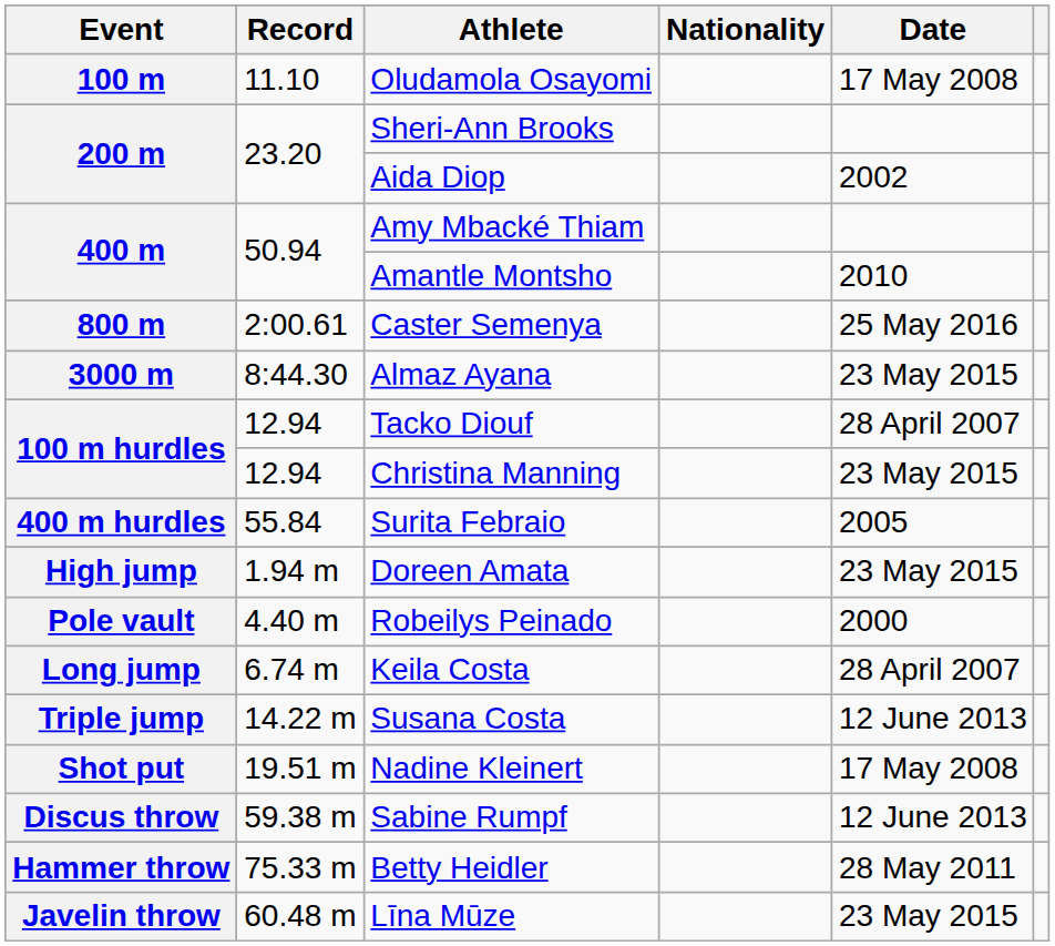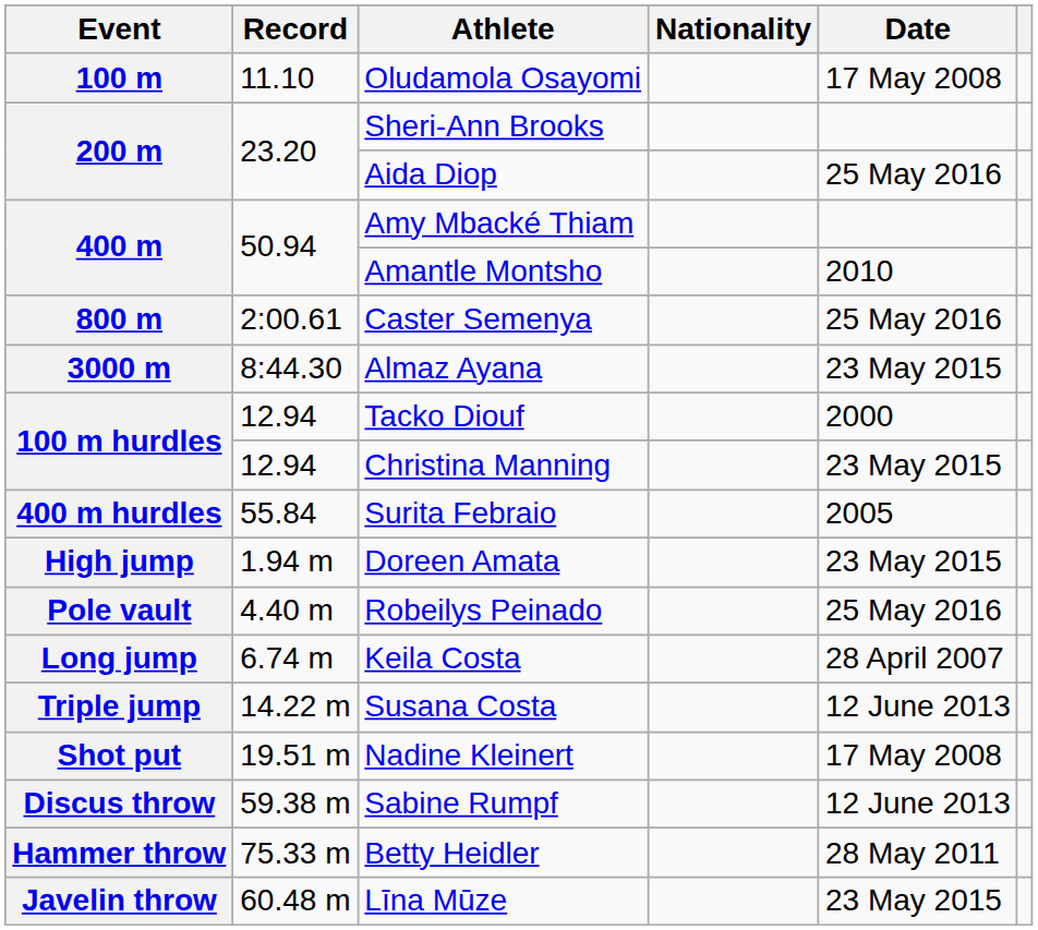 <table class="wikitable sticky-header plainrowheaders">
 <tr>
 <th scope="col">Event</th>
 <th scope="col">Record</th>
 <th scope="col">Athlete</th>
 <th scope="col">Nationality</th>
 <th scope="col">Date</th>
 <th scope="col"></th>
 </tr>
 <tr>
 <th scope="row"><a href='#'>100 m</a></th>
 <td>11.10 </td>
 <td><a href='#'>Oludamola Osayomi</a></td>
 <td></td>
 <td>17 May 2008</td>
 <td></td>
 </tr>
 <tr>
 <th scope="rowgroup" rowspan="2"><a href='#'>200 m</a></th>
 <td rowspan="2">23.20</td>
 <td><a href='#'>Sheri-Ann Brooks</a></td>
 <td></td>
 <td></td>
 <td></td>
 </tr>
 <tr>
 <td><a href='#'>Aida Diop</a></td>
 <td></td>
-<td>2002</td>
+<td>25 May 2016</td>
 <td></td>
 </tr>
 <tr>
 <th scope="rowgroup" rowspan="2"><a href='#'>400 m</a></th>
 <td rowspan="2">50.94</td>
 <td><a href='#'>Amy Mbacké Thiam</a></td>
 <td></td>
 <td></td>
 <td></td>
 </tr>
 <tr>
 <td><a href='#'>Amantle Montsho</a></td>
 <td></td>
 <td>2010</td>
 <td></td>
 </tr>
 <tr>
 <th scope="row"><a href='#'>800 m</a></th>
 <td>2:00.61</td>
 <td><a href='#'>Caster Semenya</a></td>
 <td></td>
 <td>25 May 2016</td>
 <td></td>
 </tr>
 <tr>
 <th scope="row"><a href='#'>3000 m</a></th>
 <td>8:44.30</td>
 <td><a href='#'>Almaz Ayana</a></td>
 <td></td>
 <td>23 May 2015</td>
 <td></td>
 </tr>
 <tr>
 <th scope="rowgroup" rowspan="2"><a href='#'>100 m hurdles</a></th>
 <td>12.94</td>
 <td><a href='#'>Tacko Diouf</a></td>
 <td></td>
-<td>28 April 2007</td>
+<td>2000</td>
 <td></td>
 </tr>
 <tr>
 <td>12.94 </td>
 <td><a href='#'>Christina Manning</a></td>
 <td></td>
 <td>23 May 2015</td>
 <td></td>
 </tr>
 <tr>
 <th scope="row"><a href='#'>400 m hurdles</a></th>
 <td>55.84</td>
 <td><a href='#'>Surita Febraio</a></td>
 <td></td>
 <td>2005</td>
 <td></td>
 </tr>
 <tr>
 <th scope="row"><a href='#'>High jump</a></th>
 <td>1.94 m</td>
 <td><a href='#'>Doreen Amata</a></td>
 <td></td>
 <td>23 May 2015</td>
 <td></td>
 </tr>
 <tr>
 <th scope="row"><a href='#'>Pole vault</a></th>
 <td>4.40 m</td>
 <td><a href='#'>Robeilys Peinado</a></td>
 <td></td>
-<td>2000</td>
+<td>25 May 2016</td>
 <td></td>
 </tr>
 <tr>
 <th scope="row"><a href='#'>Long jump</a></th>
 <td>6.74 m </td>
 <td><a href='#'>Keila Costa</a></td>
 <td></td>
 <td>28 April 2007</td>
 <td></td>
 </tr>
 <tr>
 <th scope="row"><a href='#'>Triple jump</a></th>
 <td>14.22 m </td>
 <td><a href='#'>Susana Costa</a></td>
 <td></td>
 <td>12 June 2013</td>
 <td></td>
 </tr>
 <tr>
 <th scope="row"><a href='#'>Shot put</a></th>
 <td>19.51 m</td>
 <td><a href='#'>Nadine Kleinert</a></td>
 <td></td>
 <td>17 May 2008</td>
 <td></td>
 </tr>
 <tr>
 <th scope="row"><a href='#'>Discus throw</a></th>
 <td>59.38 m</td>
 <td><a href='#'>Sabine Rumpf</a></td>
 <td></td>
 <td>12 June 2013</td>
 <td></td>
 </tr>
 <tr>
 <th scope="row"><a href='#'>Hammer throw</a></th>
 <td>75.33 m</td>
 <td><a href='#'>Betty Heidler</a></td>
 <td></td>
 <td>28 May 2011</td>
 <td></td>
 </tr>
 <tr>
 <th scope="row"><a href='#'>Javelin throw</a></th>
 <td>60.48 m</td>
 <td><a href='#'>Līna Mūze</a></td>
 <td></td>
 <td>23 May 2015</td>
 <td></td>
 </tr>
 </table>
